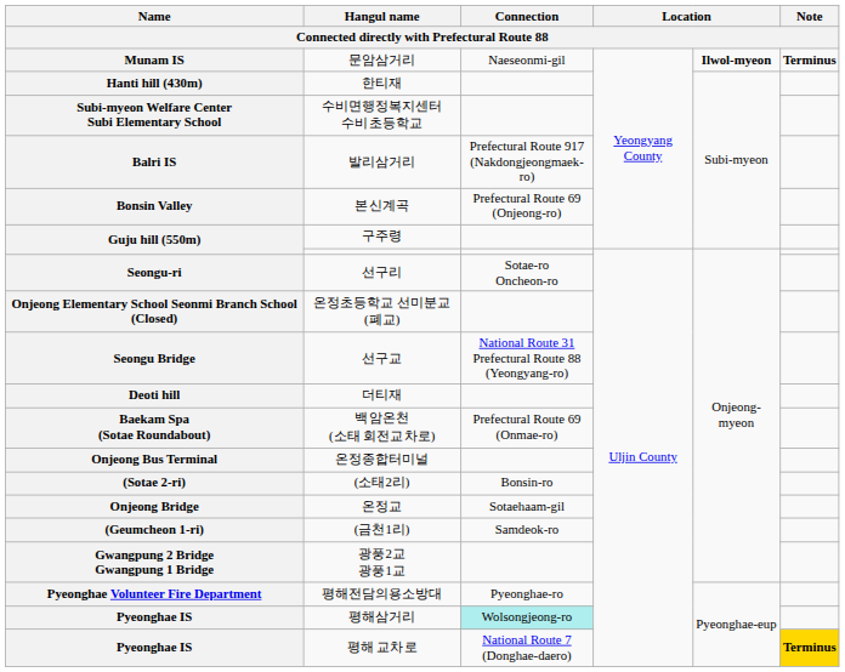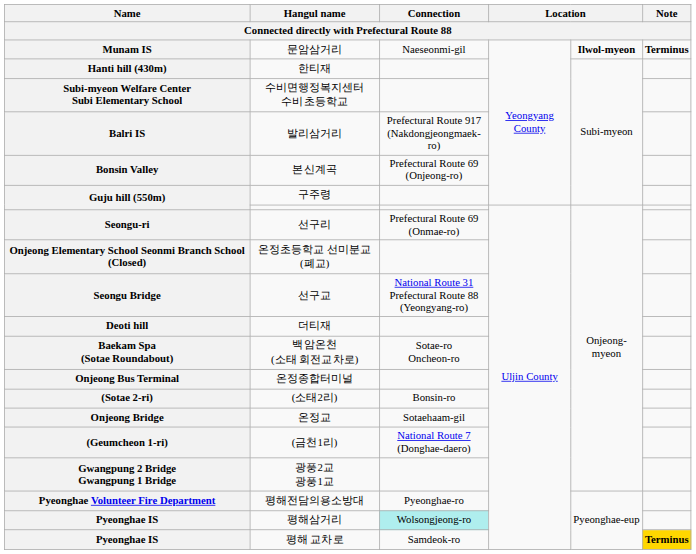 <table class="wikitable" style="font-size: 85%; text-align: center;">
 <tr>
 <th>Name </th>
 <th>Hangul name</th>
 <th>Connection</th>
 <th colspan="2">Location</th>
 <th>Note</th>
 </tr>
 <tr>
 <th colspan=6>Connected directly with Prefectural Route 88</th>
 </tr>
 <tr>
 <th>Munam IS</th>
 <td>문암삼거리</td>
 <td>Naeseonmi-gil</td>
 <td rowspan=6><a href='#'>Yeongyang County</a></td>
 <td><strong>Ilwol-myeon</strong></td>
 <td><strong>Terminus</strong></td>
 </tr>
 <tr>
 <th>Hanti hill (430m)</th>
 <td>한티재</td>
 <td></td>
 <td rowspan=5>Subi-myeon</td>
 <td></td>
 </tr>
 <tr>
 <th>Subi-myeon Welfare Center<br>Subi Elementary School</th>
 <td>수비면행정복지센터<br>수비초등학교</td>
 <td></td>
 <td></td>
 </tr>
 <tr>
 <th>Balri IS</th>
 <td>발리삼거리</td>
 <td>Prefectural Route 917<br>(Nakdongjeongmaek-ro)</td>
 <td></td>
 </tr>
 <tr>
 <th>Bonsin Valley</th>
 <td>본신계곡</td>
 <td>Prefectural Route 69<br>(Onjeong-ro)</td>
 <td></td>
 </tr>
 <tr>
 <th rowspan=2>Guju hill (550m)</th>
 <td>구주령</td>
 <td></td>
 <td></td>
 </tr>
 <tr>
 <td></td>
 <td></td>
 <td rowspan=14><a href='#'>Uljin County</a></td>
 <td rowspan=11>Onjeong-myeon</td>
 <td></td>
 </tr>
 <tr>
 <th>Seongu-ri</th>
 <td>선구리</td>
-<td>Sotae-ro<br>Oncheon-ro</td>
+<td>Prefectural Route 69<br>(Onmae-ro)</td>
 <td></td>
 </tr>
 <tr>
 <th>Onjeong Elementary School Seonmi Branch School (Closed)</th>
 <td>온정초등학교 선미분교(폐교)</td>
 <td></td>
 <td></td>
 </tr>
 <tr>
 <th>Seongu Bridge</th>
 <td>선구교</td>
 <td><a href='#'>National Route 31</a><br>Prefectural Route 88<br>(Yeongyang-ro)</td>
 <td></td>
 </tr>
 <tr>
 <th>Deoti hill</th>
 <td>더티재</td>
 <td></td>
 <td></td>
 </tr>
 <tr>
 <th>Baekam Spa<br>(Sotae Roundabout)</th>
 <td>백암온천<br>(소태 회전교차로)</td>
-<td>Prefectural Route 69<br>(Onmae-ro)</td>
+<td>Sotae-ro<br>Oncheon-ro</td>
 <td></td>
 </tr>
 <tr>
 <th>Onjeong Bus Terminal</th>
 <td>온정종합터미널</td>
 <td></td>
 <td></td>
 </tr>
 <tr>
 <th>(Sotae 2-ri)</th>
 <td>(소태2리)</td>
 <td>Bonsin-ro</td>
 <td></td>
 </tr>
 <tr>
 <th>Onjeong Bridge</th>
 <td>온정교</td>
 <td>Sotaehaam-gil</td>
 <td></td>
 </tr>
 <tr>
 <th>(Geumcheon 1-ri)</th>
 <td>(금천1리)</td>
-<td>Samdeok-ro</td>
+<td><a href='#'>National Route 7</a><br>(Donghae-daero)</td>
 <td></td>
 </tr>
 <tr>
 <th>Gwangpung 2 Bridge<br>Gwangpung 1 Bridge</th>
 <td>광풍2교<br>광풍1교</td>
 <td></td>
 <td></td>
 </tr>
 <tr>
 <th>Pyeonghae <a href='#'>Volunteer Fire Department</a></th>
 <td>평해전담의용소방대</td>
 <td>Pyeonghae-ro</td>
 <td rowspan=3>Pyeonghae-eup</td>
 <td></td>
 </tr>
 <tr>
 <th>Pyeonghae IS</th>
 <td>평해삼거리</td>
 <td style="background: paleturquoise;">Wolsongjeong-ro</td>
 <td></td>
 </tr>
 <tr>
 <th>Pyeonghae IS</th>
 <td>평해 교차로</td>
-<td><a href='#'>National Route 7</a><br>(Donghae-daero)</td>
+<td>Samdeok-ro</td>
 <td style="background: gold;"><strong>Terminus</strong></td>
 </tr>
 </table>
